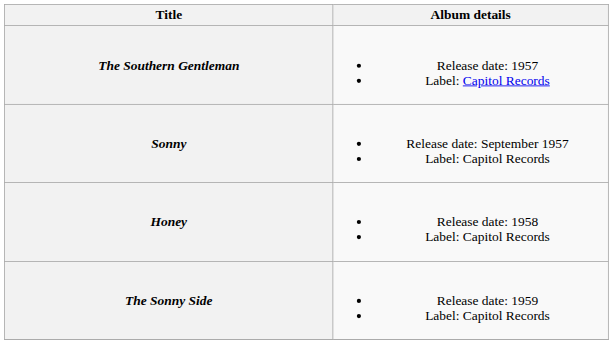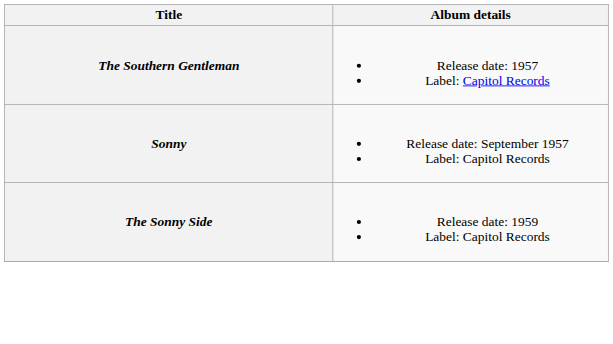 <table class="wikitable plainrowheaders" style="text-align:center;">
 <tr>
 <th style="width:24em;">Title</th>
 <th style="width:20em;">Album details</th>
 </tr>
 <tr>
 <th scope="row"><em>The Southern Gentleman</em></th>
 <td><br><ul><li>Release date: 1957</li><li>Label: <a href='#'>Capitol Records</a></li></ul></td>
 </tr>
 <tr>
 <th scope="row"><em>Sonny</em></th>
 <td><br><ul><li>Release date: September 1957</li><li>Label: Capitol Records</li></ul></td>
 </tr>
 <tr>
-<th scope="row"><em>Honey</em></th>
-<td><br><ul><li>Release date: 1958</li><li>Label: Capitol Records</li></ul></td>
-</tr>
-<tr>
 <th scope="row"><em>The Sonny Side</em></th>
 <td><br><ul><li>Release date: 1959</li><li>Label: Capitol Records</li></ul></td>
 </tr>
 <tr>
 </tr>
 </table>
